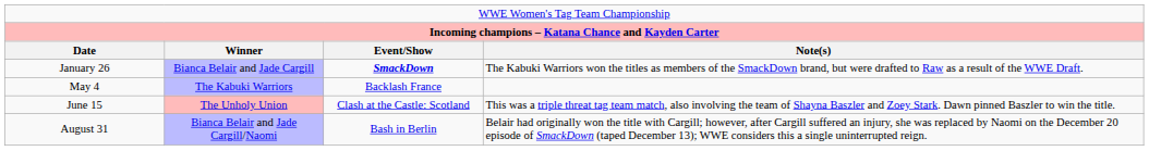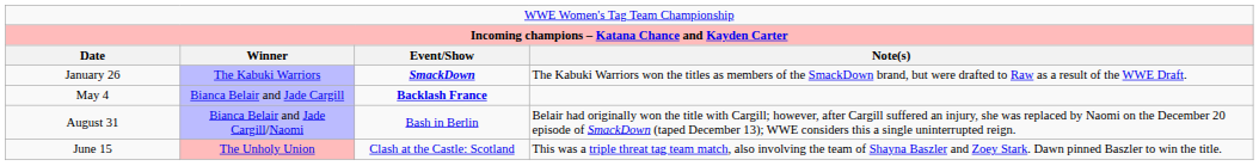 <table class="wikitable" style="text-align:center; width:100%;">
 <tr>
 <td colspan="4" style="text-align: center;"><a href='#'>WWE Women's Tag Team Championship</a></td>
 </tr>
 <tr style="background:#FBB;">
 <td colspan="4" style="text-align: center;"><strong>Incoming champions – <a href='#'>Katana Chance</a> and <a href='#'>Kayden Carter</a></strong></td>
 </tr>
 <tr>
 <th width=14%>Date</th>
 <th width=14%>Winner</th>
 <th width=14%>Event/Show</th>
 <th width=58%>Note(s)</th>
 </tr>
 <tr>
 <td>January 26</td>
-<td style="background:#BBF;"><a href='#'>Bianca Belair</a> and <a href='#'>Jade Cargill</a></td>
+<td style="background:#BBF;"><a href='#'>The Kabuki Warriors</a><br></td>
 <td><strong><em><a href='#'>SmackDown</a></em></strong></td>
 <td align="left">The Kabuki Warriors won the titles as members of the <a href='#'>SmackDown</a> brand, but were drafted to <a href='#'>Raw</a> as a result of the <a href='#'>WWE Draft</a>.</td>
 </tr>
 <tr>
 <td>May 4</td>
-<td style="background:#BBF;"><a href='#'>The Kabuki Warriors</a><br></td>
-<td><a href='#'>Backlash France</a></td>
+<td style="background:#BBF;"><a href='#'>Bianca Belair</a> and <a href='#'>Jade Cargill</a></td>
+<td><strong><a href='#'>Backlash France</a></strong></td>
 <td></td>
+</tr>
+<tr>
+<td>August 31</td>
+<td style="background:#BBF;"><a href='#'>Bianca Belair</a> and <a href='#'>Jade Cargill</a>/<a href='#'>Naomi</a></td>
+<td><a href='#'>Bash in Berlin</a></td>
+<td align=left>Belair had originally won the title with Cargill; however, after Cargill suffered an injury, she was replaced by Naomi on the December 20 episode of <em><a href='#'>SmackDown</a></em> (taped December 13); WWE considers this a single uninterrupted reign.</td>
 </tr>
 <tr>
 <td>June 15</td>
 <td style="background:#FBB;"><a href='#'>The Unholy Union</a><br></td>
 <td><a href='#'>Clash at the Castle: Scotland</a></td>
 <td align="left">This was a <a href='#'>triple threat tag team match</a>, also involving the team of <a href='#'>Shayna Baszler</a> and <a href='#'>Zoey Stark</a>. Dawn pinned Baszler to win the title.</td>
 </tr>
-<tr>
-<td>August 31</td>
-<td style="background:#BBF;"><a href='#'>Bianca Belair</a> and <a href='#'>Jade Cargill</a>/<a href='#'>Naomi</a></td>
-<td><a href='#'>Bash in Berlin</a></td>
-<td align=left>Belair had originally won the title with Cargill; however, after Cargill suffered an injury, she was replaced by Naomi on the December 20 episode of <em><a href='#'>SmackDown</a></em> (taped December 13); WWE considers this a single uninterrupted reign.</td>
-</tr>
 </table>
